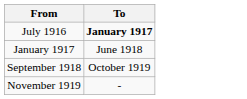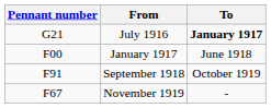 <table class="wikitable" style="text-align:center">
 <tr>
+<th><a href='#'>Pennant number</a></th>
 <th>From</th>
 <th>To</th>
 </tr>
 <tr>
+<td>G21</td>
 <td>July 1916</td>
 <td><strong>January 1917</strong></td>
 </tr>
 <tr>
+<td>F00</td>
 <td>January 1917</td>
 <td>June 1918</td>
 </tr>
 <tr>
+<td>F91</td>
 <td>September 1918</td>
 <td>October 1919</td>
 </tr>
 <tr>
+<td>F67</td>
 <td>November 1919</td>
 <td>-</td>
 </tr>
 </table>
